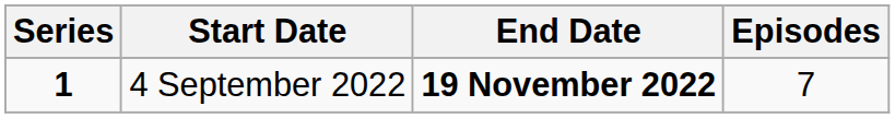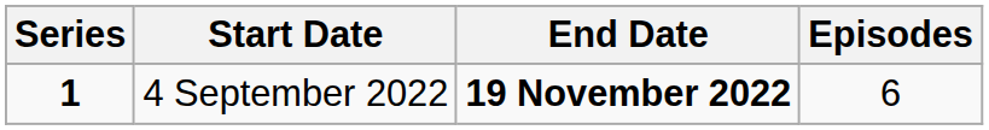 <table class="wikitable" style="text-align:center;">
 <tr>
 <th>Series</th>
 <th>Start Date</th>
 <th>End Date</th>
 <th>Episodes</th>
 </tr>
 <tr>
 <td><strong>1</strong></td>
 <td>4 September 2022</td>
 <td><strong>19 November 2022</strong></td>
-<td>7</td>
+<td>6</td>
 </tr>
 </table>
